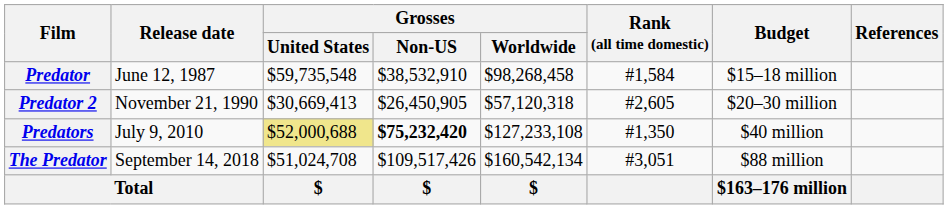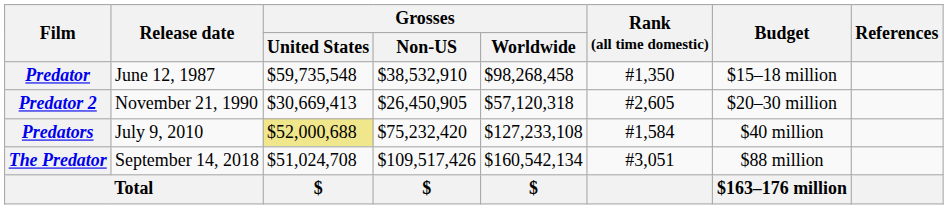 <table class="wikitable plainrowheaders">
 <tr>
 <th scope="col" rowspan="2" style="text-align:center;">Film</th>
 <th scope="col" rowspan="2" style="text-align:center;">Release date</th>
 <th scope="col" colspan="3" style="text-align:center;">Grosses</th>
 <th scope="col" rowspan="2" style="text-align:center;">Rank <br><small>(all time domestic)</small></th>
 <th scope="col" rowspan="2" style="text-align:center;">Budget</th>
 <th scope="col" rowspan="2" style="text-align:center;">References</th>
 </tr>
 <tr>
 <th scope="col" style="text-align:center;">United States</th>
 <th scope="col" style="text-align:center;">Non-US</th>
 <th scope="col" style="text-align:center;">Worldwide</th>
 </tr>
 <tr>
 <th scope="row"><em><a href='#'>Predator</a></em></th>
 <td>June 12, 1987</td>
 <td>$59,735,548</td>
 <td>$38,532,910</td>
 <td>$98,268,458</td>
-<td style="text-align:center;">#1,584</td>
+<td style="text-align:center;">#1,350</td>
 <td style="text-align:center;">$15–18 million</td>
 <td style="text-align:center;"></td>
 </tr>
 <tr>
 <th scope="row"><em><a href='#'>Predator 2</a></em></th>
 <td>November 21, 1990</td>
 <td>$30,669,413</td>
 <td>$26,450,905</td>
 <td>$57,120,318</td>
 <td style="text-align:center;">#2,605</td>
 <td style="text-align:center;">$20–30 million</td>
 <td style="text-align:center;"></td>
 </tr>
 <tr>
 <th scope="row"><em><a href='#'>Predators</a></em></th>
 <td>July 9, 2010</td>
 <td style="background: khaki;">$52,000,688</td>
-<td><strong>$75,232,420</strong></td>
+<td>$75,232,420</td>
 <td>$127,233,108</td>
-<td style="text-align:center;">#1,350</td>
+<td style="text-align:center;">#1,584</td>
 <td style="text-align:center;">$40 million</td>
 <td style="text-align:center;"></td>
 </tr>
 <tr>
 <th scope="row"><em><a href='#'>The Predator</a></em></th>
 <td>September 14, 2018</td>
 <td>$51,024,708</td>
 <td>$109,517,426</td>
 <td>$160,542,134</td>
 <td style="text-align:center;">#3,051</td>
 <td style="text-align:center;">$88 million</td>
 <td style="text-align:center;"></td>
 </tr>
 <tr>
 <th scope="row" colspan="2" style="text-align:center;"><strong>Total</strong></th>
 <th>$</th>
 <th>$</th>
 <th>$</th>
 <th></th>
 <th>$163–176 million</th>
 <th></th>
 </tr>
 </table>
